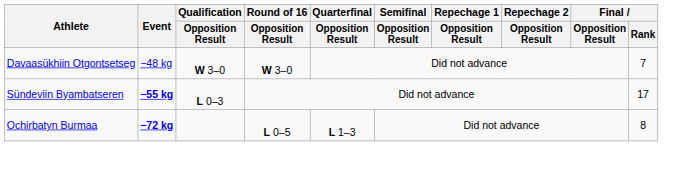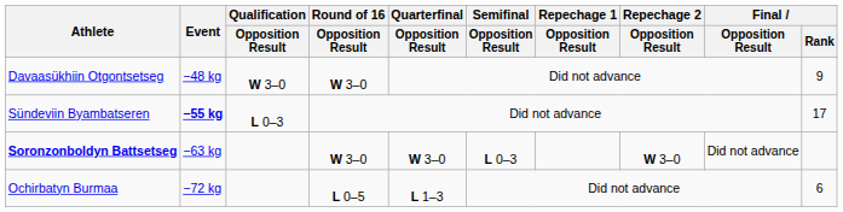 <table class="wikitable" style="font-size:90%">
 <tr>
 <th rowspan="2">Athlete</th>
 <th rowspan="2">Event</th>
 <th>Qualification</th>
 <th>Round of 16</th>
 <th>Quarterfinal</th>
 <th>Semifinal</th>
 <th>Repechage 1</th>
 <th>Repechage 2</th>
 <th colspan=2>Final / </th>
 </tr>
 <tr style="font-size: 95%">
 <th>Opposition<br>Result</th>
 <th>Opposition<br>Result</th>
 <th>Opposition<br>Result</th>
 <th>Opposition<br>Result</th>
 <th>Opposition<br>Result</th>
 <th>Opposition<br>Result</th>
 <th>Opposition<br>Result</th>
 <th>Rank</th>
 </tr>
 <tr align=center>
 <td align=left><a href='#'>Davaasükhiin Otgontsetseg</a></td>
 <td align=left><a href='#'>−48 kg</a></td>
 <td><br><strong>W</strong> 3–0 <sup></sup></td>
 <td><br><strong>W</strong> 3–0 <sup></sup></td>
 <td colspan=5>Did not advance</td>
-<td>7</td>
+<td>9</td>
 </tr>
 <tr align=center>
 <td align=left><a href='#'>Sündeviin Byambatseren</a></td>
 <td align=left><strong><a href='#'>−55 kg</a></strong></td>
 <td><br><strong>L</strong> 0–3 <sup></sup></td>
 <td colspan=6>Did not advance</td>
 <td>17</td>
 </tr>
 <tr align=center>
+<td align=left><strong><a href='#'>Soronzonboldyn Battsetseg</a></strong></td>
+<td align=left><a href='#'>−63 kg</a></td>
+<td></td>
+<td><br><strong>W</strong> 3–0 <sup></sup></td>
+<td><br><strong>W</strong> 3–0 <sup></sup></td>
+<td><br><strong>L</strong> 0–3 <sup></sup></td>
+<td></td>
+<td><br><strong>W</strong> 3–0 <sup></sup></td>
+<td>Did not advance</td>
+<td></td>
+</tr>
+<tr align=center>
 <td align=left><a href='#'>Ochirbatyn Burmaa</a></td>
-<td align=left><strong><a href='#'>−72 kg</a></strong></td>
+<td align=left><a href='#'>−72 kg</a></td>
 <td></td>
 <td><br><strong>L</strong> 0–5 <sup></sup></td>
 <td><br><strong>L</strong> 1–3 <sup></sup></td>
 <td colspan=4>Did not advance</td>
-<td>8</td>
+<td>6</td>
 </tr>
 </table>
